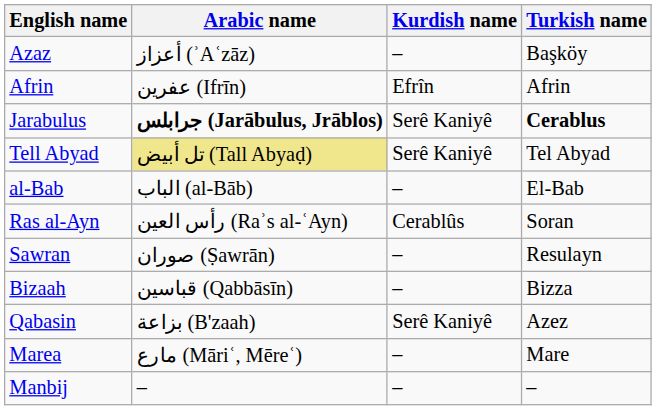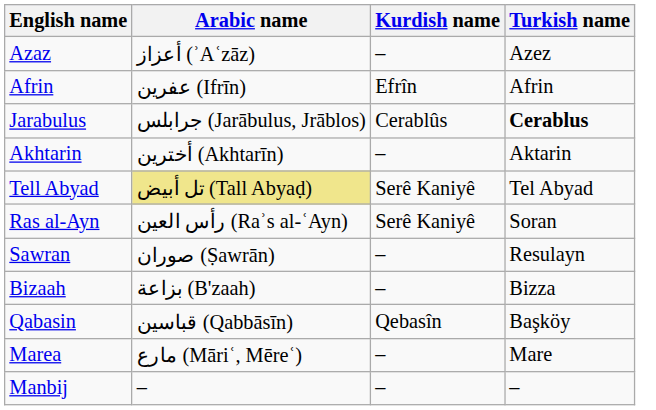 <table class="wikitable sortable" border="1" cellpadding="3" style="border-collapse:collapse">
 <tr style="background:lavender;">
 <th>English name</th>
 <th><a href='#'>Arabic</a> name</th>
 <th><a href='#'>Kurdish</a> name</th>
 <th><a href='#'>Turkish</a> name</th>
 </tr>
 <tr>
 <td><a href='#'>Azaz</a></td>
 <td>أعزاز (ʾAʿzāz)</td>
 <td>–</td>
-<td>Başköy</td>
+<td>Azez</td>
 </tr>
 <tr>
 <td><a href='#'>Afrin</a></td>
 <td>عفرين (Ifrīn)</td>
 <td>Efrîn</td>
 <td>Afrin</td>
 </tr>
 <tr>
 <td><a href='#'>Jarabulus</a></td>
-<td><strong>جرابلس (Jarābulus, Jrāblos)</strong></td>
-<td>Serê Kaniyê</td>
+<td>جرابلس (Jarābulus, Jrāblos)</td>
+<td>Cerablûs</td>
 <td><strong>Cerablus</strong></td>
+</tr>
+<tr>
+<td><a href='#'>Akhtarin</a></td>
+<td>أخترين (Akhtarīn)</td>
+<td>–</td>
+<td>Aktarin</td>
 </tr>
 <tr>
 <td><a href='#'>Tell Abyad</a></td>
 <td style="background: khaki;">تل أبيض (Tall Abyaḍ)</td>
 <td>Serê Kaniyê</td>
 <td>Tel Abyad</td>
 </tr>
 <tr>
-<td><a href='#'>al-Bab</a></td>
-<td>الباب (al-Bāb)</td>
-<td>–</td>
-<td>El-Bab</td>
-</tr>
-<tr>
 <td><a href='#'>Ras al-Ayn</a></td>
 <td>رأس العين (Raʾs al-ʿAyn)</td>
-<td>Cerablûs</td>
+<td>Serê Kaniyê</td>
 <td>Soran</td>
 </tr>
 <tr>
 <td><a href='#'>Sawran</a></td>
 <td>صوران (Ṣawrān)</td>
 <td>–</td>
 <td>Resulayn</td>
 </tr>
 <tr>
 <td><a href='#'>Bizaah</a></td>
-<td>قباسين (Qabbāsīn)</td>
+<td>بزاعة (B'zaah)</td>
 <td>–</td>
 <td>Bizza</td>
 </tr>
 <tr>
 <td><a href='#'>Qabasin</a></td>
-<td>بزاعة (B'zaah)</td>
-<td>Serê Kaniyê</td>
-<td>Azez</td>
+<td>قباسين (Qabbāsīn)</td>
+<td>Qebasîn</td>
+<td>Başköy</td>
 </tr>
 <tr>
 <td><a href='#'>Marea</a></td>
 <td>مارع (Māriʿ, Mēreʿ)</td>
 <td>–</td>
 <td>Mare</td>
 </tr>
 <tr>
 <td><a href='#'>Manbij</a></td>
 <td>–</td>
 <td>–</td>
 <td>–</td>
 </tr>
 </table>
